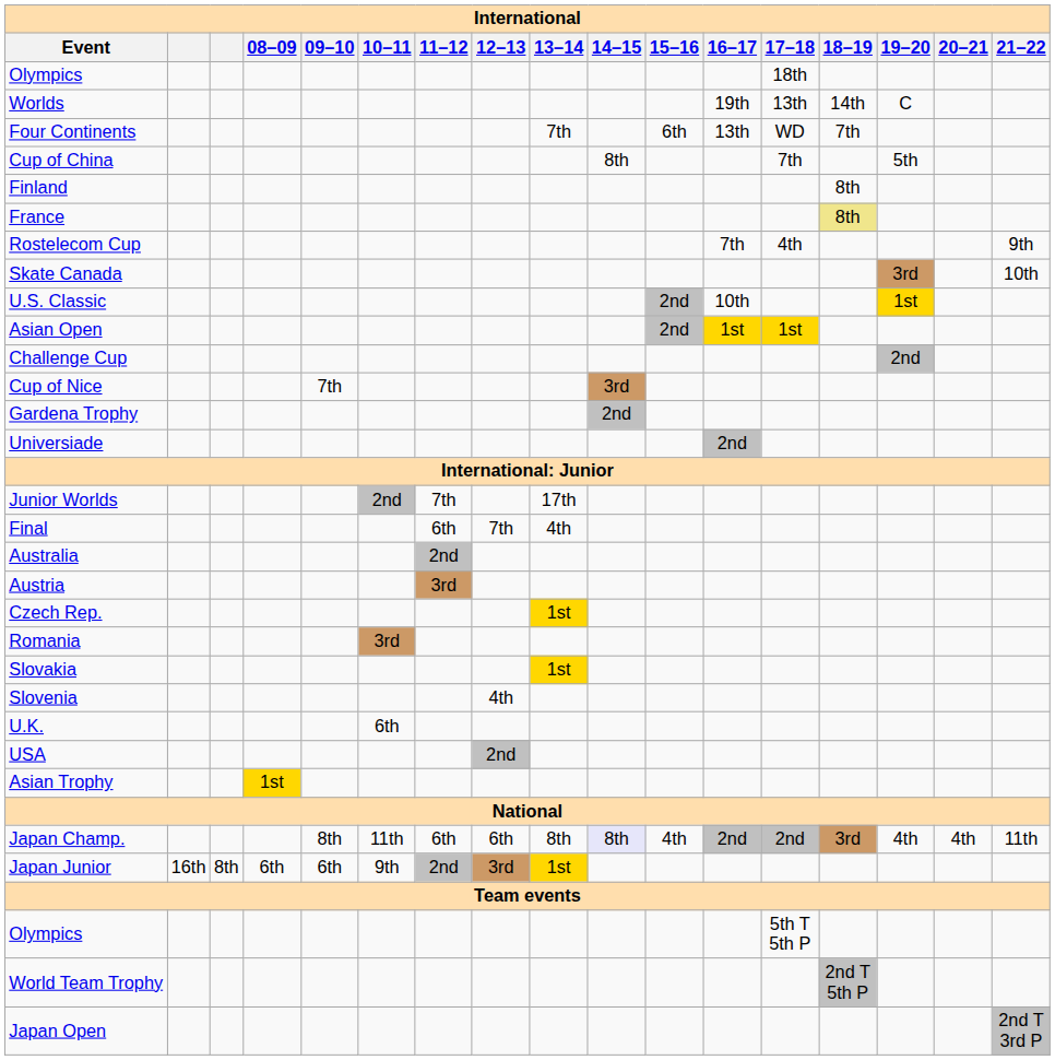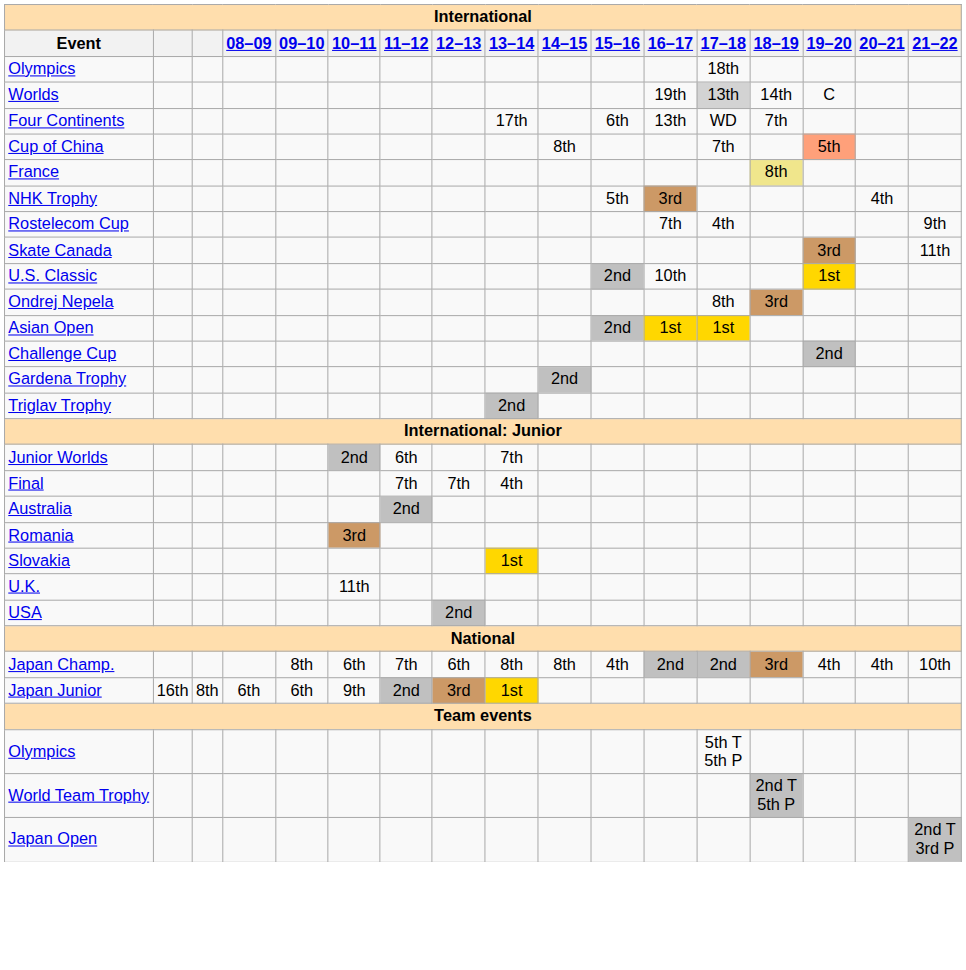 <table class="wikitable" style="text-align:center">
 <tr>
 <th colspan="17" style="background-color: #ffdead; " align="center">International</th>
 </tr>
 <tr>
 <th>Event</th>
 <th></th>
 <th></th>
 <th><a href='#'>08–09</a></th>
 <th><a href='#'>09–10</a></th>
 <th><a href='#'>10–11</a></th>
 <th><a href='#'>11–12</a></th>
 <th><a href='#'>12–13</a></th>
 <th><a href='#'>13–14</a></th>
 <th><a href='#'>14–15</a></th>
 <th><a href='#'>15–16</a></th>
 <th><a href='#'>16–17</a></th>
 <th><a href='#'>17–18</a></th>
 <th><a href='#'>18–19</a></th>
 <th><a href='#'>19–20</a></th>
 <th><a href='#'>20–21</a></th>
 <th><a href='#'>21–22</a></th>
 </tr>
 <tr>
 <td align=left><a href='#'>Olympics</a></td>
 <td></td>
 <td></td>
 <td></td>
 <td></td>
 <td></td>
 <td></td>
 <td></td>
 <td></td>
 <td></td>
 <td></td>
 <td></td>
 <td>18th</td>
 <td></td>
 <td></td>
 <td></td>
 <td></td>
 </tr>
 <tr>
 <td align=left><a href='#'>Worlds</a></td>
 <td></td>
 <td></td>
 <td></td>
 <td></td>
 <td></td>
 <td></td>
 <td></td>
 <td></td>
 <td></td>
 <td></td>
 <td>19th</td>
-<td>13th</td>
+<td style="background: lightgrey;">13th</td>
 <td>14th</td>
 <td>C</td>
 <td></td>
 <td></td>
 </tr>
 <tr>
 <td align=left><a href='#'>Four Continents</a></td>
 <td></td>
 <td></td>
 <td></td>
 <td></td>
 <td></td>
 <td></td>
 <td></td>
-<td>7th</td>
+<td>17th</td>
 <td></td>
 <td>6th</td>
 <td>13th</td>
 <td>WD</td>
 <td>7th</td>
 <td></td>
 <td></td>
 <td></td>
 </tr>
 <tr>
 <td align=left> <a href='#'>Cup of China</a></td>
 <td></td>
 <td></td>
 <td></td>
 <td></td>
 <td></td>
 <td></td>
 <td></td>
 <td></td>
 <td>8th</td>
 <td></td>
 <td></td>
 <td>7th</td>
 <td></td>
-<td>5th</td>
-<td></td>
-<td></td>
-</tr>
-<tr>
-<td align=left> <a href='#'>Finland</a></td>
-<td></td>
-<td></td>
-<td></td>
-<td></td>
-<td></td>
-<td></td>
-<td></td>
-<td></td>
-<td></td>
-<td></td>
-<td></td>
-<td></td>
-<td>8th</td>
-<td></td>
+<td style="background: lightsalmon;">5th</td>
 <td></td>
 <td></td>
 </tr>
 <tr>
 <td align=left> <a href='#'>France</a></td>
 <td></td>
 <td></td>
 <td></td>
 <td></td>
 <td></td>
 <td></td>
 <td></td>
 <td></td>
 <td></td>
 <td></td>
 <td></td>
 <td></td>
 <td style="background: khaki;">8th</td>
 <td></td>
 <td></td>
+<td></td>
+</tr>
+<tr>
+<td align=left> <a href='#'>NHK Trophy</a></td>
+<td></td>
+<td></td>
+<td></td>
+<td></td>
+<td></td>
+<td></td>
+<td></td>
+<td></td>
+<td></td>
+<td>5th</td>
+<td bgcolor=cc9966>3rd</td>
+<td></td>
+<td></td>
+<td></td>
+<td>4th</td>
 <td></td>
 </tr>
 <tr>
 <td align=left> <a href='#'>Rostelecom Cup</a></td>
 <td></td>
 <td></td>
 <td></td>
 <td></td>
 <td></td>
 <td></td>
 <td></td>
 <td></td>
 <td></td>
 <td></td>
 <td>7th</td>
 <td>4th</td>
 <td></td>
 <td></td>
 <td></td>
 <td>9th</td>
 </tr>
 <tr>
 <td align=left> <a href='#'>Skate Canada</a></td>
 <td></td>
 <td></td>
 <td></td>
 <td></td>
 <td></td>
 <td></td>
 <td></td>
 <td></td>
 <td></td>
 <td></td>
 <td></td>
 <td></td>
 <td></td>
 <td bgcolor=cc9966>3rd</td>
 <td></td>
-<td>10th</td>
+<td>11th</td>
 </tr>
 <tr>
 <td align=left> <a href='#'>U.S. Classic</a></td>
 <td></td>
 <td></td>
 <td></td>
 <td></td>
 <td></td>
 <td></td>
 <td></td>
 <td></td>
 <td></td>
 <td bgcolor=silver>2nd</td>
 <td>10th</td>
 <td></td>
 <td></td>
 <td bgcolor=gold>1st</td>
+<td></td>
+<td></td>
+</tr>
+<tr>
+<td align=left> <a href='#'>Ondrej Nepela</a></td>
+<td></td>
+<td></td>
+<td></td>
+<td></td>
+<td></td>
+<td></td>
+<td></td>
+<td></td>
+<td></td>
+<td></td>
+<td></td>
+<td>8th</td>
+<td bgcolor=cc9966>3rd</td>
+<td></td>
 <td></td>
 <td></td>
 </tr>
 <tr>
 <td align=left><a href='#'>Asian Open</a></td>
 <td></td>
 <td></td>
 <td></td>
 <td></td>
 <td></td>
 <td></td>
 <td></td>
 <td></td>
 <td></td>
 <td bgcolor=silver>2nd</td>
 <td bgcolor=gold>1st</td>
 <td bgcolor=gold>1st</td>
 <td></td>
 <td></td>
 <td></td>
 <td></td>
 </tr>
 <tr>
 <td align=left><a href='#'>Challenge Cup</a></td>
 <td></td>
 <td></td>
 <td></td>
 <td></td>
 <td></td>
 <td></td>
 <td></td>
 <td></td>
 <td></td>
 <td></td>
 <td></td>
 <td></td>
 <td></td>
 <td bgcolor=silver>2nd</td>
 <td></td>
 <td></td>
 </tr>
 <tr>
-<td align=left><a href='#'>Cup of Nice</a></td>
-<td></td>
-<td></td>
-<td></td>
-<td>7th</td>
-<td></td>
-<td></td>
-<td></td>
-<td></td>
-<td bgcolor=cc9966>3rd</td>
-<td></td>
-<td></td>
-<td></td>
-<td></td>
-<td></td>
-<td></td>
-<td></td>
-</tr>
-<tr>
 <td align=left><a href='#'>Gardena Trophy</a></td>
 <td></td>
 <td></td>
 <td></td>
 <td></td>
 <td></td>
 <td></td>
 <td></td>
 <td></td>
 <td bgcolor=silver>2nd</td>
 <td></td>
 <td></td>
 <td></td>
 <td></td>
 <td></td>
 <td></td>
 <td></td>
 </tr>
 <tr>
-<td align=left><a href='#'>Universiade</a></td>
-<td></td>
-<td></td>
-<td></td>
+<td align=left><a href='#'>Triglav Trophy</a></td>
 <td></td>
 <td></td>
 <td></td>
 <td></td>
 <td></td>
 <td></td>
 <td></td>
 <td bgcolor=silver>2nd</td>
+<td></td>
+<td></td>
+<td></td>
 <td></td>
 <td></td>
 <td></td>
 <td></td>
 <td></td>
 </tr>
 <tr>
 <th colspan="17" style="background-color: #ffdead; " align="center">International: Junior</th>
 </tr>
 <tr>
 <td align=left><a href='#'>Junior Worlds</a></td>
 <td></td>
 <td></td>
 <td></td>
 <td></td>
 <td bgcolor=silver>2nd</td>
+<td>6th</td>
+<td></td>
 <td>7th</td>
-<td></td>
-<td>17th</td>
 <td></td>
 <td></td>
 <td></td>
 <td></td>
 <td></td>
 <td></td>
 <td></td>
 <td></td>
 </tr>
 <tr>
 <td align=left> <a href='#'>Final</a></td>
 <td></td>
 <td></td>
 <td></td>
 <td></td>
 <td></td>
-<td>6th</td>
+<td>7th</td>
 <td>7th</td>
 <td>4th</td>
 <td></td>
 <td></td>
 <td></td>
 <td></td>
 <td></td>
 <td></td>
 <td></td>
 <td></td>
 </tr>
 <tr>
 <td align=left> <a href='#'>Australia</a></td>
 <td></td>
 <td></td>
 <td></td>
 <td></td>
 <td></td>
 <td bgcolor=silver>2nd</td>
 <td></td>
 <td></td>
-<td></td>
-<td></td>
-<td></td>
-<td></td>
-<td></td>
-<td></td>
-<td></td>
-<td></td>
-</tr>
-<tr>
-<td align=left> <a href='#'>Austria</a></td>
-<td></td>
-<td></td>
-<td></td>
-<td></td>
-<td></td>
-<td bgcolor=cc9966>3rd</td>
-<td></td>
-<td></td>
-<td></td>
-<td></td>
-<td></td>
-<td></td>
-<td></td>
-<td></td>
-<td></td>
-<td></td>
-</tr>
-<tr>
-<td align=left> <a href='#'>Czech Rep.</a></td>
-<td></td>
-<td></td>
-<td></td>
-<td></td>
-<td></td>
-<td></td>
-<td></td>
-<td bgcolor=gold>1st</td>
 <td></td>
 <td></td>
 <td></td>
 <td></td>
 <td></td>
 <td></td>
 <td></td>
 <td></td>
 </tr>
 <tr>
 <td align=left> <a href='#'>Romania</a></td>
 <td></td>
 <td></td>
 <td></td>
 <td></td>
 <td bgcolor=cc9966>3rd</td>
 <td></td>
 <td></td>
 <td></td>
 <td></td>
 <td></td>
 <td></td>
 <td></td>
 <td></td>
 <td></td>
 <td></td>
 <td></td>
 </tr>
 <tr>
 <td align=left> <a href='#'>Slovakia</a></td>
 <td></td>
 <td></td>
 <td></td>
 <td></td>
 <td></td>
 <td></td>
 <td></td>
 <td bgcolor=gold>1st</td>
 <td></td>
 <td></td>
 <td></td>
 <td></td>
 <td></td>
 <td></td>
 <td></td>
 <td></td>
 </tr>
 <tr>
-<td align=left> <a href='#'>Slovenia</a></td>
-<td></td>
-<td></td>
-<td></td>
-<td></td>
-<td></td>
-<td></td>
-<td>4th</td>
-<td></td>
-<td></td>
-<td></td>
-<td></td>
-<td></td>
-<td></td>
-<td></td>
-<td></td>
-<td></td>
-</tr>
-<tr>
 <td align=left> <a href='#'>U.K.</a></td>
 <td></td>
 <td></td>
 <td></td>
 <td></td>
-<td>6th</td>
+<td>11th</td>
 <td></td>
 <td></td>
 <td></td>
 <td></td>
 <td></td>
 <td></td>
 <td></td>
 <td></td>
 <td></td>
 <td></td>
 <td></td>
 </tr>
 <tr>
 <td align=left> <a href='#'>USA</a></td>
 <td></td>
 <td></td>
 <td></td>
 <td></td>
 <td></td>
 <td></td>
 <td bgcolor=silver>2nd</td>
 <td></td>
 <td></td>
 <td></td>
 <td></td>
 <td></td>
 <td></td>
 <td></td>
 <td></td>
 <td></td>
 </tr>
 <tr>
-<td align=left><a href='#'>Asian Trophy</a></td>
-<td></td>
-<td></td>
-<td bgcolor=gold>1st</td>
-<td></td>
-<td></td>
-<td></td>
-<td></td>
-<td></td>
-<td></td>
-<td></td>
-<td></td>
-<td></td>
-<td></td>
-<td></td>
-<td></td>
-<td></td>
-</tr>
-<tr>
 <th colspan="17" style="background-color: #ffdead; " align="center">National</th>
 </tr>
 <tr>
 <td align=left><a href='#'>Japan Champ.</a></td>
 <td></td>
 <td></td>
 <td></td>
 <td>8th</td>
-<td>11th</td>
 <td>6th</td>
+<td>7th</td>
 <td>6th</td>
 <td>8th</td>
-<td style="background: lavender;">8th</td>
+<td>8th</td>
 <td>4th</td>
 <td bgcolor=silver>2nd</td>
 <td bgcolor=silver>2nd</td>
 <td bgcolor=cc9966>3rd</td>
 <td>4th</td>
 <td>4th</td>
-<td>11th</td>
+<td>10th</td>
 </tr>
 <tr>
 <td align=left><a href='#'>Japan Junior</a></td>
 <td>16th</td>
 <td>8th</td>
 <td>6th</td>
 <td>6th</td>
 <td>9th</td>
 <td bgcolor=silver>2nd</td>
 <td bgcolor=cc9966>3rd</td>
 <td bgcolor=gold>1st</td>
 <td></td>
 <td></td>
 <td></td>
 <td></td>
 <td></td>
 <td></td>
 <td></td>
 <td></td>
 </tr>
 <tr>
 <th colspan="17" style="background-color: #ffdead; " align="center">Team events</th>
 </tr>
 <tr>
 <td align="left"><a href='#'>Olympics</a></td>
 <td></td>
 <td></td>
 <td></td>
 <td></td>
 <td></td>
 <td></td>
 <td></td>
 <td></td>
 <td></td>
 <td></td>
 <td></td>
 <td>5th T <br> 5th P</td>
 <td></td>
 <td></td>
 <td></td>
 <td></td>
 </tr>
 <tr>
 <td align="left"><a href='#'>World Team Trophy</a></td>
 <td></td>
 <td></td>
 <td></td>
 <td></td>
 <td></td>
 <td></td>
 <td></td>
 <td></td>
 <td></td>
 <td></td>
 <td></td>
 <td></td>
 <td bgcolor="silver">2nd T<br>5th P</td>
 <td></td>
 <td></td>
 <td></td>
 </tr>
 <tr>
 <td align="left"><a href='#'>Japan Open</a></td>
 <td></td>
 <td></td>
 <td></td>
 <td></td>
 <td></td>
 <td></td>
 <td></td>
 <td></td>
 <td></td>
 <td></td>
 <td></td>
 <td></td>
 <td></td>
 <td></td>
 <td></td>
 <td bgcolor="silver">2nd T<br>3rd P</td>
 </tr>
 </table>
